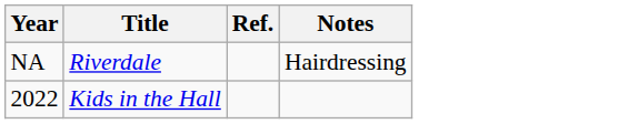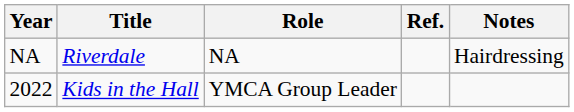 <table class="wikitable sortable">
 <tr>
 <th width=30px>Year</th>
 <th>Title</th>
+<th>Role</th>
 <th>Ref.</th>
 <th>Notes</th>
 </tr>
 <tr>
 <td>NA</td>
 <td><em><a href='#'>Riverdale</a></em></td>
+<td>NA</td>
 <td></td>
 <td>Hairdressing</td>
 </tr>
 <tr>
 <td>2022</td>
 <td><em><a href='#'>Kids in the Hall</a></em></td>
+<td>YMCA Group Leader</td>
 <td></td>
 <td></td>
 </tr>
 </table>
